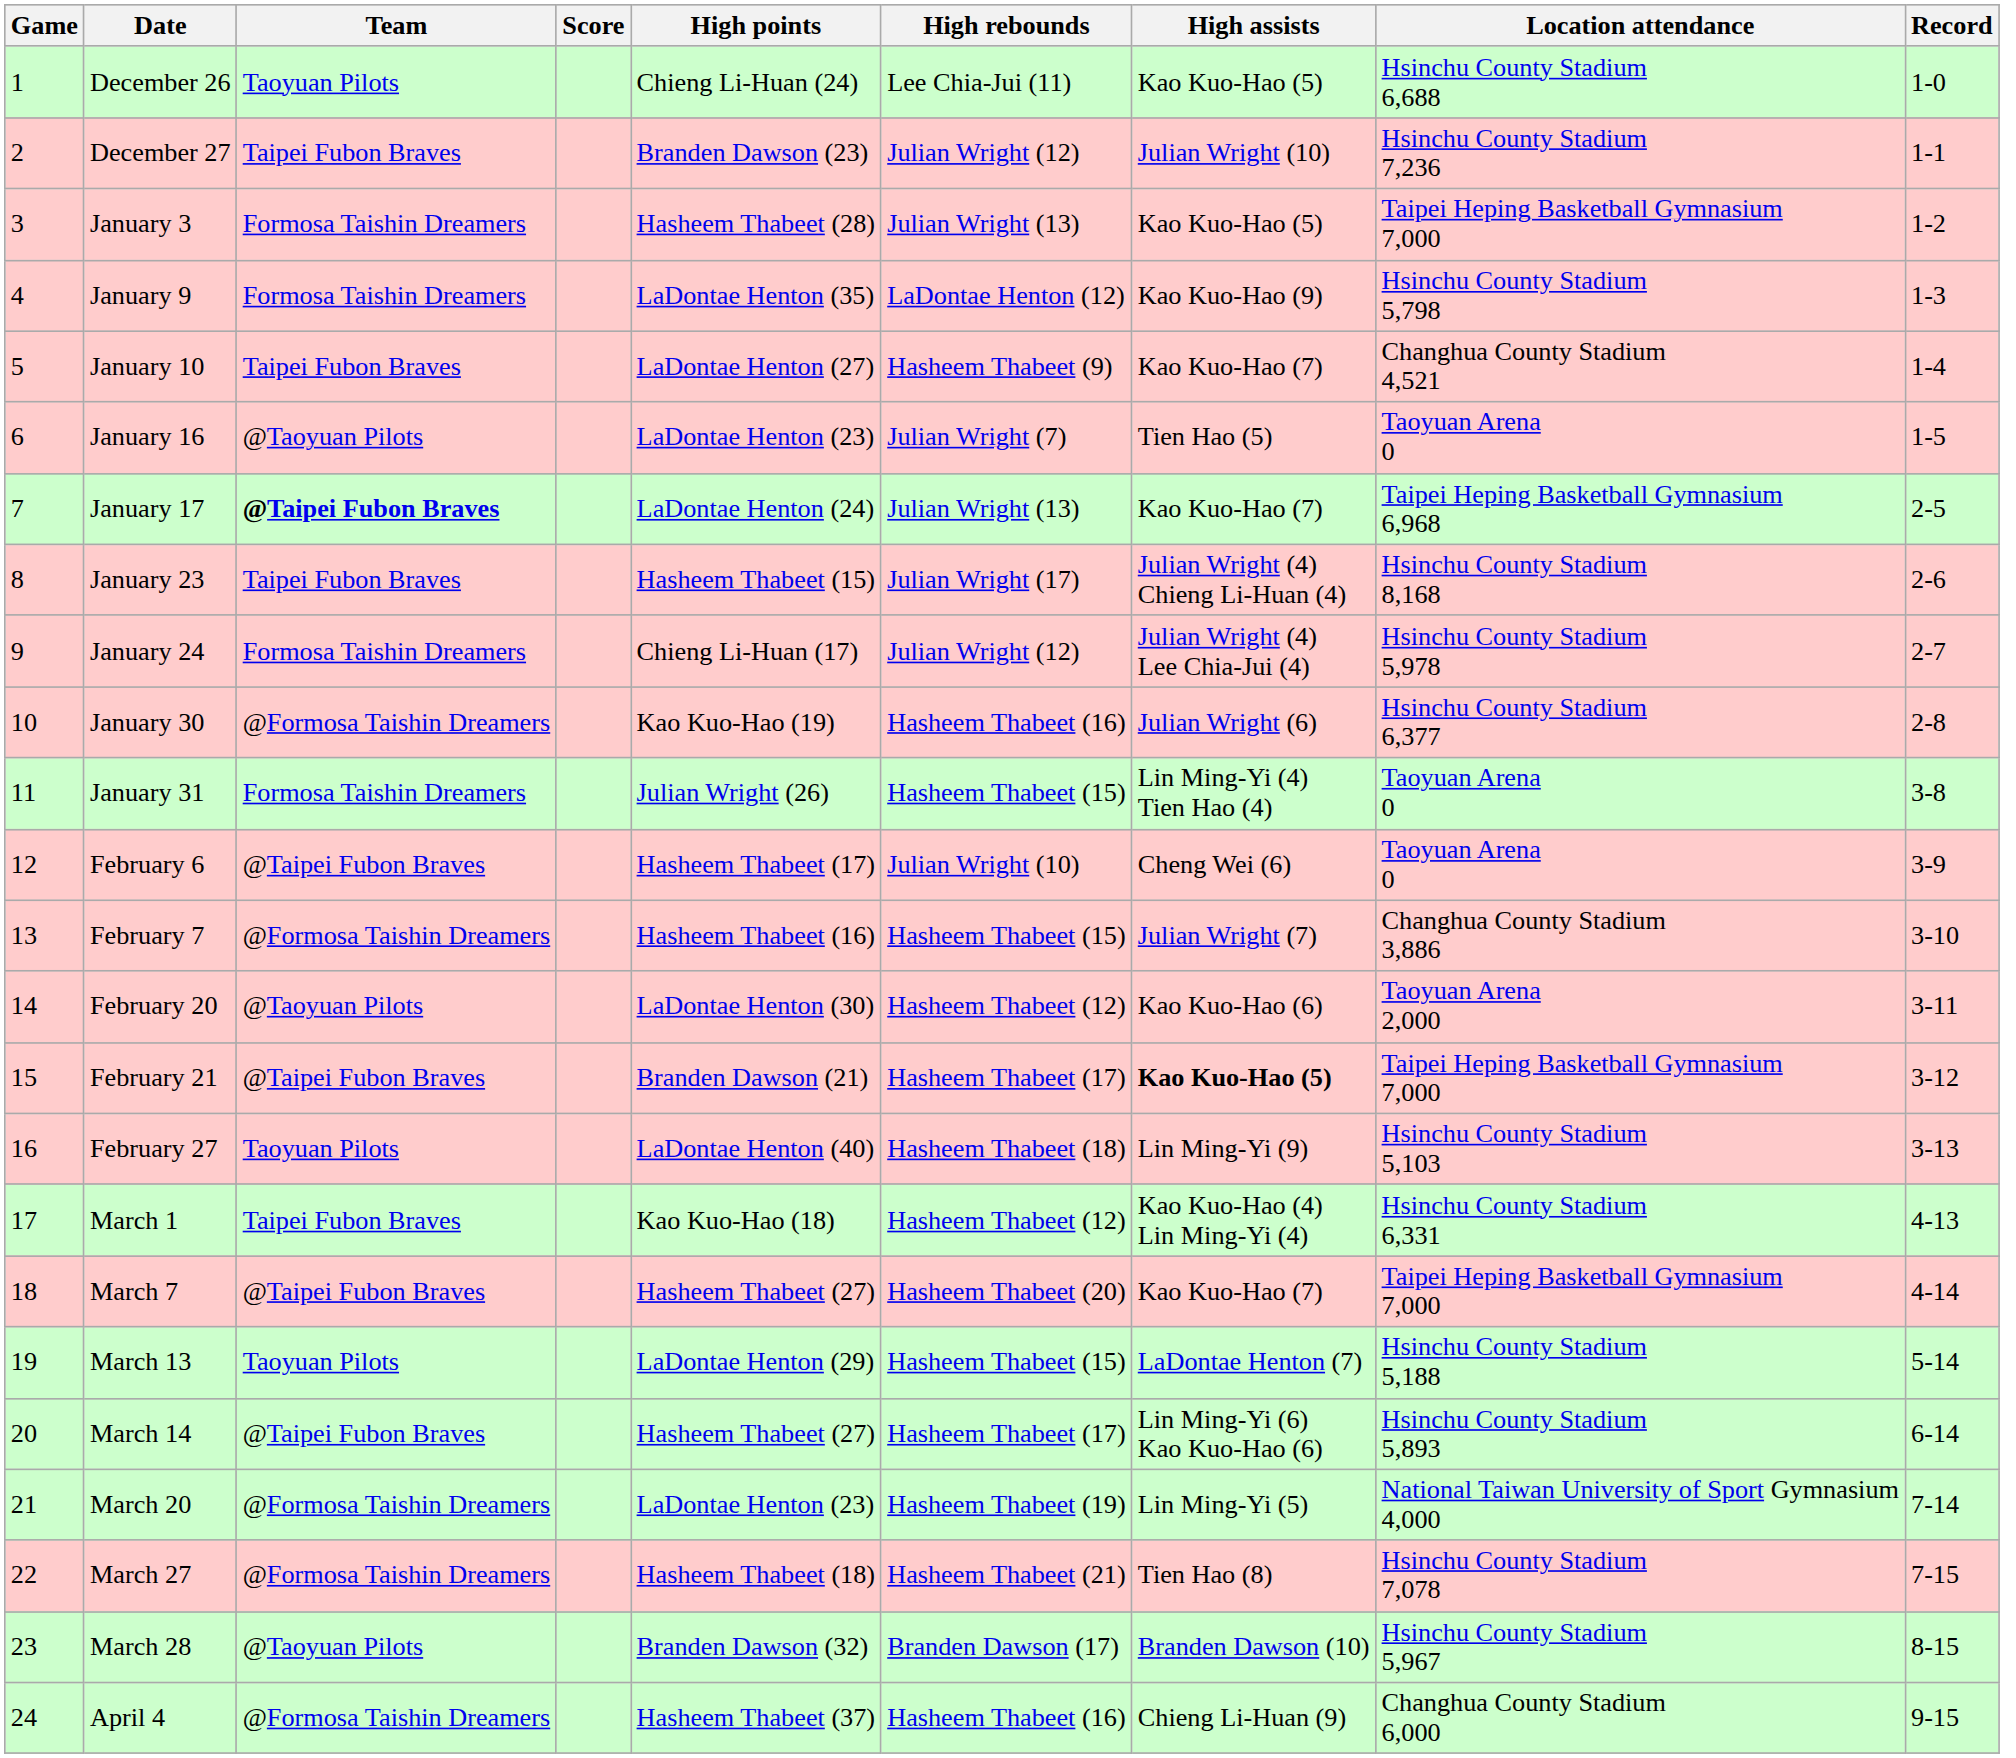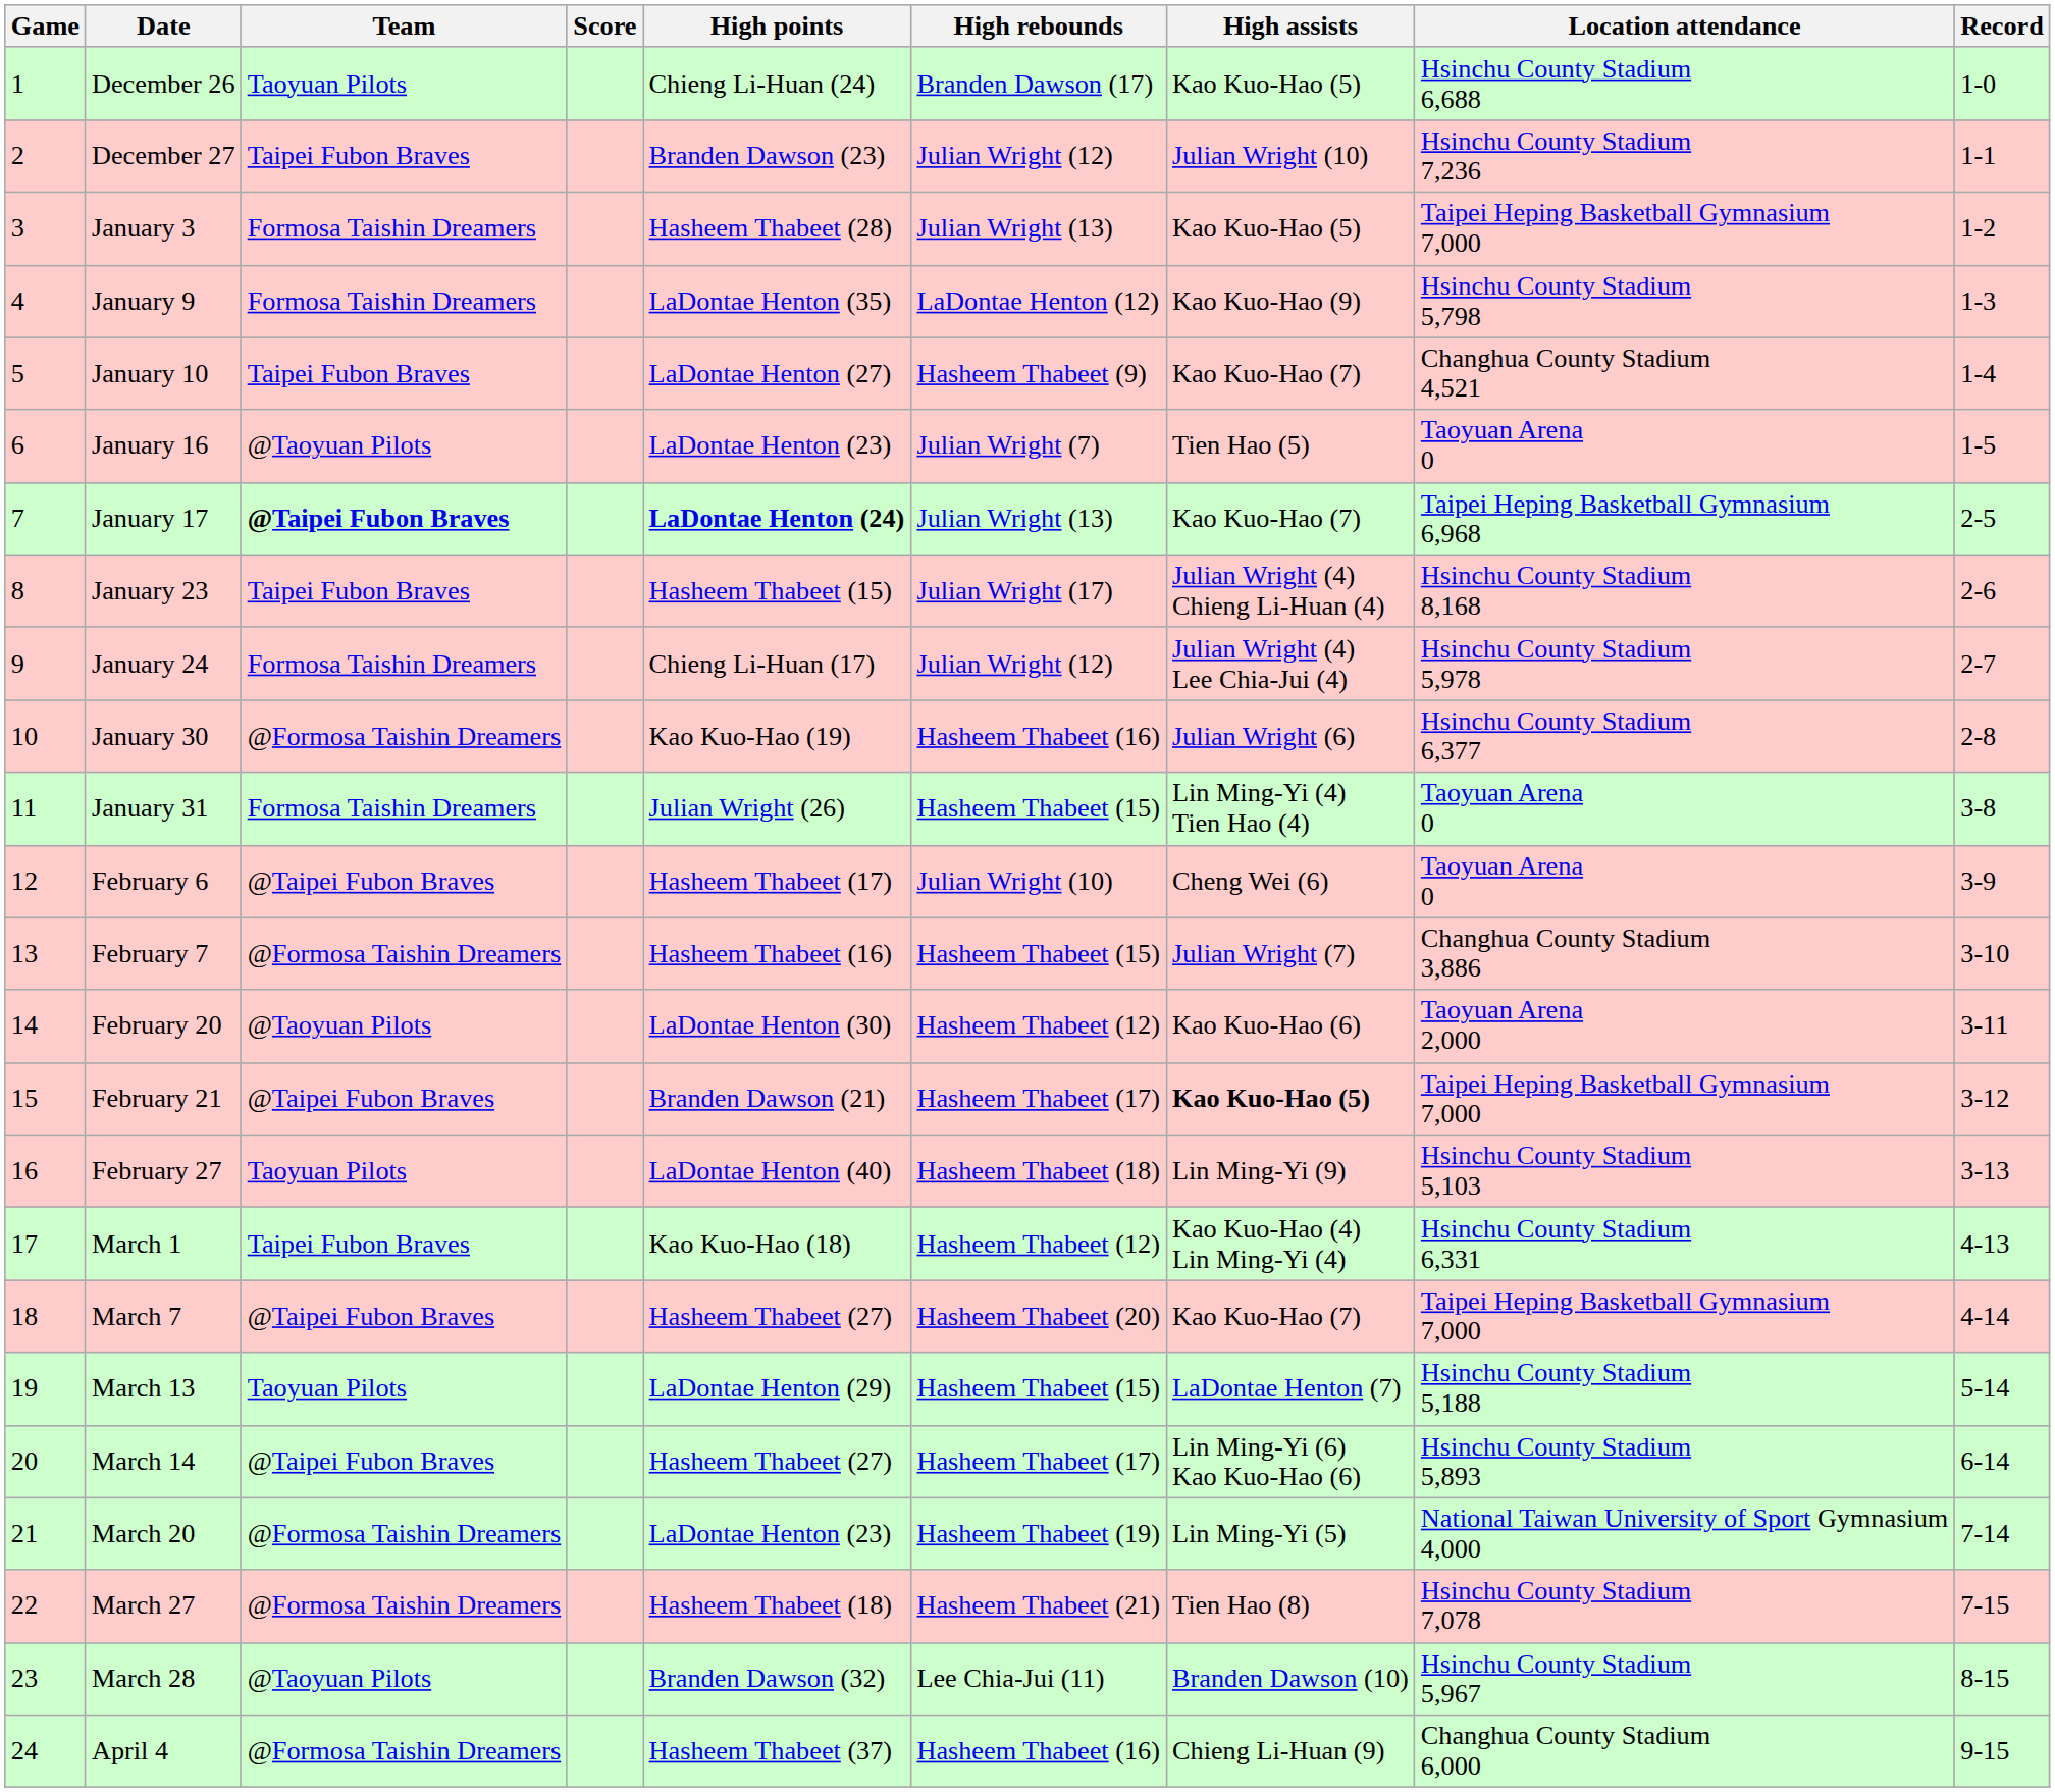 <table class="wikitable">
 <tr>
 <th>Game</th>
 <th>Date</th>
 <th>Team</th>
 <th>Score</th>
 <th>High points</th>
 <th>High rebounds</th>
 <th>High assists</th>
 <th>Location attendance</th>
 <th>Record</th>
 </tr>
 <tr style="background:#cfc">
 <td>1</td>
 <td>December 26</td>
 <td><a href='#'>Taoyuan Pilots</a></td>
 <td></td>
 <td>Chieng Li-Huan (24)</td>
-<td>Lee Chia-Jui (11)</td>
+<td><a href='#'>Branden Dawson</a> (17)</td>
 <td>Kao Kuo-Hao (5)</td>
 <td><a href='#'>Hsinchu County Stadium</a><br>6,688</td>
 <td>1-0</td>
 </tr>
 <tr style="background:#fcc">
 <td>2</td>
 <td>December 27</td>
 <td><a href='#'>Taipei Fubon Braves</a></td>
 <td></td>
 <td><a href='#'>Branden Dawson</a> (23)</td>
 <td><a href='#'>Julian Wright</a> (12)</td>
 <td><a href='#'>Julian Wright</a> (10)</td>
 <td><a href='#'>Hsinchu County Stadium</a><br>7,236</td>
 <td>1-1</td>
 </tr>
 <tr style="background:#fcc">
 <td>3</td>
 <td>January 3</td>
 <td><a href='#'>Formosa Taishin Dreamers</a></td>
 <td></td>
 <td><a href='#'>Hasheem Thabeet</a> (28)</td>
 <td><a href='#'>Julian Wright</a> (13)</td>
 <td>Kao Kuo-Hao (5)</td>
 <td><a href='#'>Taipei Heping Basketball Gymnasium</a><br>7,000</td>
 <td>1-2</td>
 </tr>
 <tr style="background:#fcc">
 <td>4</td>
 <td>January 9</td>
 <td><a href='#'>Formosa Taishin Dreamers</a></td>
 <td></td>
 <td><a href='#'>LaDontae Henton</a> (35)</td>
 <td><a href='#'>LaDontae Henton</a> (12)</td>
 <td>Kao Kuo-Hao (9)</td>
 <td><a href='#'>Hsinchu County Stadium</a><br>5,798</td>
 <td>1-3</td>
 </tr>
 <tr style="background:#fcc">
 <td>5</td>
 <td>January 10</td>
 <td><a href='#'>Taipei Fubon Braves</a></td>
 <td></td>
 <td><a href='#'>LaDontae Henton</a> (27)</td>
 <td><a href='#'>Hasheem Thabeet</a> (9)</td>
 <td>Kao Kuo-Hao (7)</td>
 <td>Changhua County Stadium<br>4,521</td>
 <td>1-4</td>
 </tr>
 <tr style="background:#fcc">
 <td>6</td>
 <td>January 16</td>
 <td>@<a href='#'>Taoyuan Pilots</a></td>
 <td></td>
 <td><a href='#'>LaDontae Henton</a> (23)</td>
 <td><a href='#'>Julian Wright</a> (7)</td>
 <td>Tien Hao (5)</td>
 <td><a href='#'>Taoyuan Arena</a><br>0</td>
 <td>1-5</td>
 </tr>
 <tr style="background:#cfc">
 <td>7</td>
 <td>January 17</td>
 <td><strong>@<a href='#'>Taipei Fubon Braves</a></strong></td>
 <td></td>
-<td><a href='#'>LaDontae Henton</a> (24)</td>
+<td><strong><a href='#'>LaDontae Henton</a> (24)</strong></td>
 <td><a href='#'>Julian Wright</a> (13)</td>
 <td>Kao Kuo-Hao (7)</td>
 <td><a href='#'>Taipei Heping Basketball Gymnasium</a><br>6,968</td>
 <td>2-5</td>
 </tr>
 <tr style="background:#fcc">
 <td>8</td>
 <td>January 23</td>
 <td><a href='#'>Taipei Fubon Braves</a></td>
 <td></td>
 <td><a href='#'>Hasheem Thabeet</a> (15)</td>
 <td><a href='#'>Julian Wright</a> (17)</td>
 <td><a href='#'>Julian Wright</a> (4)<br>Chieng Li-Huan (4)</td>
 <td><a href='#'>Hsinchu County Stadium</a><br>8,168</td>
 <td>2-6</td>
 </tr>
 <tr style="background:#fcc">
 <td>9</td>
 <td>January 24</td>
 <td><a href='#'>Formosa Taishin Dreamers</a></td>
 <td></td>
 <td>Chieng Li-Huan (17)</td>
 <td><a href='#'>Julian Wright</a> (12)</td>
 <td><a href='#'>Julian Wright</a> (4)<br>Lee Chia-Jui (4)</td>
 <td><a href='#'>Hsinchu County Stadium</a><br>5,978</td>
 <td>2-7</td>
 </tr>
 <tr style="background:#fcc">
 <td>10</td>
 <td>January 30</td>
 <td>@<a href='#'>Formosa Taishin Dreamers</a></td>
 <td></td>
 <td>Kao Kuo-Hao (19)</td>
 <td><a href='#'>Hasheem Thabeet</a> (16)</td>
 <td><a href='#'>Julian Wright</a> (6)</td>
 <td><a href='#'>Hsinchu County Stadium</a><br>6,377</td>
 <td>2-8</td>
 </tr>
 <tr style="background:#cfc">
 <td>11</td>
 <td>January 31</td>
 <td><a href='#'>Formosa Taishin Dreamers</a></td>
 <td></td>
 <td><a href='#'>Julian Wright</a> (26)</td>
 <td><a href='#'>Hasheem Thabeet</a> (15)</td>
 <td>Lin Ming-Yi (4)<br>Tien Hao (4)</td>
 <td><a href='#'>Taoyuan Arena</a><br>0</td>
 <td>3-8</td>
 </tr>
 <tr style="background:#fcc">
 <td>12</td>
 <td>February 6</td>
 <td>@<a href='#'>Taipei Fubon Braves</a></td>
 <td></td>
 <td><a href='#'>Hasheem Thabeet</a> (17)</td>
 <td><a href='#'>Julian Wright</a> (10)</td>
 <td>Cheng Wei (6)</td>
 <td><a href='#'>Taoyuan Arena</a><br>0</td>
 <td>3-9</td>
 </tr>
 <tr style="background:#fcc">
 <td>13</td>
 <td>February 7</td>
 <td>@<a href='#'>Formosa Taishin Dreamers</a></td>
 <td></td>
 <td><a href='#'>Hasheem Thabeet</a> (16)</td>
 <td><a href='#'>Hasheem Thabeet</a> (15)</td>
 <td><a href='#'>Julian Wright</a> (7)</td>
 <td>Changhua County Stadium<br>3,886</td>
 <td>3-10</td>
 </tr>
 <tr style="background:#fcc">
 <td>14</td>
 <td>February 20</td>
 <td>@<a href='#'>Taoyuan Pilots</a></td>
 <td></td>
 <td><a href='#'>LaDontae Henton</a> (30)</td>
 <td><a href='#'>Hasheem Thabeet</a> (12)</td>
 <td>Kao Kuo-Hao (6)</td>
 <td><a href='#'>Taoyuan Arena</a><br>2,000</td>
 <td>3-11</td>
 </tr>
 <tr style="background:#fcc">
 <td>15</td>
 <td>February 21</td>
 <td>@<a href='#'>Taipei Fubon Braves</a></td>
 <td></td>
 <td><a href='#'>Branden Dawson</a> (21)</td>
 <td><a href='#'>Hasheem Thabeet</a> (17)</td>
 <td><strong>Kao Kuo-Hao (5)</strong></td>
 <td><a href='#'>Taipei Heping Basketball Gymnasium</a><br>7,000</td>
 <td>3-12</td>
 </tr>
 <tr style="background:#fcc">
 <td>16</td>
 <td>February 27</td>
 <td><a href='#'>Taoyuan Pilots</a></td>
 <td></td>
 <td><a href='#'>LaDontae Henton</a> (40)</td>
 <td><a href='#'>Hasheem Thabeet</a> (18)</td>
 <td>Lin Ming-Yi (9)</td>
 <td><a href='#'>Hsinchu County Stadium</a><br>5,103</td>
 <td>3-13</td>
 </tr>
 <tr style="background:#cfc">
 <td>17</td>
 <td>March 1</td>
 <td><a href='#'>Taipei Fubon Braves</a></td>
 <td></td>
 <td>Kao Kuo-Hao (18)</td>
 <td><a href='#'>Hasheem Thabeet</a> (12)</td>
 <td>Kao Kuo-Hao (4)<br>Lin Ming-Yi (4)</td>
 <td><a href='#'>Hsinchu County Stadium</a><br>6,331</td>
 <td>4-13</td>
 </tr>
 <tr style="background:#fcc">
 <td>18</td>
 <td>March 7</td>
 <td>@<a href='#'>Taipei Fubon Braves</a></td>
 <td></td>
 <td><a href='#'>Hasheem Thabeet</a> (27)</td>
 <td><a href='#'>Hasheem Thabeet</a> (20)</td>
 <td>Kao Kuo-Hao (7)</td>
 <td><a href='#'>Taipei Heping Basketball Gymnasium</a><br>7,000</td>
 <td>4-14</td>
 </tr>
 <tr style="background:#cfc">
 <td>19</td>
 <td>March 13</td>
 <td><a href='#'>Taoyuan Pilots</a></td>
 <td></td>
 <td><a href='#'>LaDontae Henton</a> (29)</td>
 <td><a href='#'>Hasheem Thabeet</a> (15)</td>
 <td><a href='#'>LaDontae Henton</a> (7)</td>
 <td><a href='#'>Hsinchu County Stadium</a><br>5,188</td>
 <td>5-14</td>
 </tr>
 <tr style="background:#cfc">
 <td>20</td>
 <td>March 14</td>
 <td>@<a href='#'>Taipei Fubon Braves</a></td>
 <td></td>
 <td><a href='#'>Hasheem Thabeet</a> (27)</td>
 <td><a href='#'>Hasheem Thabeet</a> (17)</td>
 <td>Lin Ming-Yi (6)<br>Kao Kuo-Hao (6)</td>
 <td><a href='#'>Hsinchu County Stadium</a><br>5,893</td>
 <td>6-14</td>
 </tr>
 <tr style="background:#cfc">
 <td>21</td>
 <td>March 20</td>
 <td>@<a href='#'>Formosa Taishin Dreamers</a></td>
 <td></td>
 <td><a href='#'>LaDontae Henton</a> (23)</td>
 <td><a href='#'>Hasheem Thabeet</a> (19)</td>
 <td>Lin Ming-Yi (5)</td>
 <td><a href='#'>National Taiwan University of Sport</a> Gymnasium<br>4,000</td>
 <td>7-14</td>
 </tr>
 <tr style="background:#fcc">
 <td>22</td>
 <td>March 27</td>
 <td>@<a href='#'>Formosa Taishin Dreamers</a></td>
 <td></td>
 <td><a href='#'>Hasheem Thabeet</a> (18)</td>
 <td><a href='#'>Hasheem Thabeet</a> (21)</td>
 <td>Tien Hao (8)</td>
 <td><a href='#'>Hsinchu County Stadium</a><br>7,078</td>
 <td>7-15</td>
 </tr>
 <tr style="background:#cfc">
 <td>23</td>
 <td>March 28</td>
 <td>@<a href='#'>Taoyuan Pilots</a></td>
 <td></td>
 <td><a href='#'>Branden Dawson</a> (32)</td>
-<td><a href='#'>Branden Dawson</a> (17)</td>
+<td>Lee Chia-Jui (11)</td>
 <td><a href='#'>Branden Dawson</a> (10)</td>
 <td><a href='#'>Hsinchu County Stadium</a><br>5,967</td>
 <td>8-15</td>
 </tr>
 <tr style="background:#cfc">
 <td>24</td>
 <td>April 4</td>
 <td>@<a href='#'>Formosa Taishin Dreamers</a></td>
 <td></td>
 <td><a href='#'>Hasheem Thabeet</a> (37)</td>
 <td><a href='#'>Hasheem Thabeet</a> (16)</td>
 <td>Chieng Li-Huan (9)</td>
 <td>Changhua County Stadium<br>6,000</td>
 <td>9-15</td>
 </tr>
 </table>
